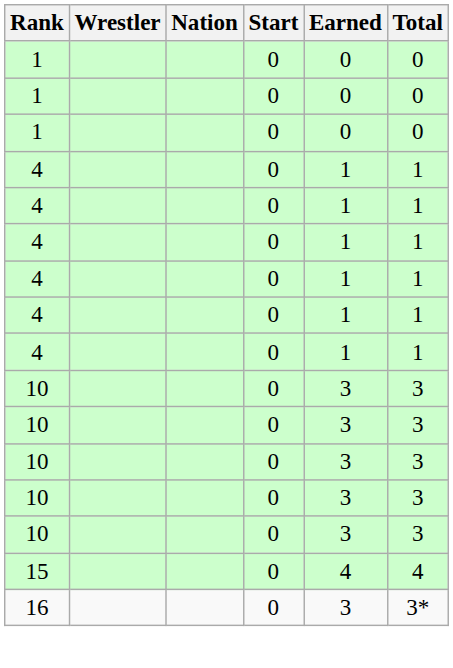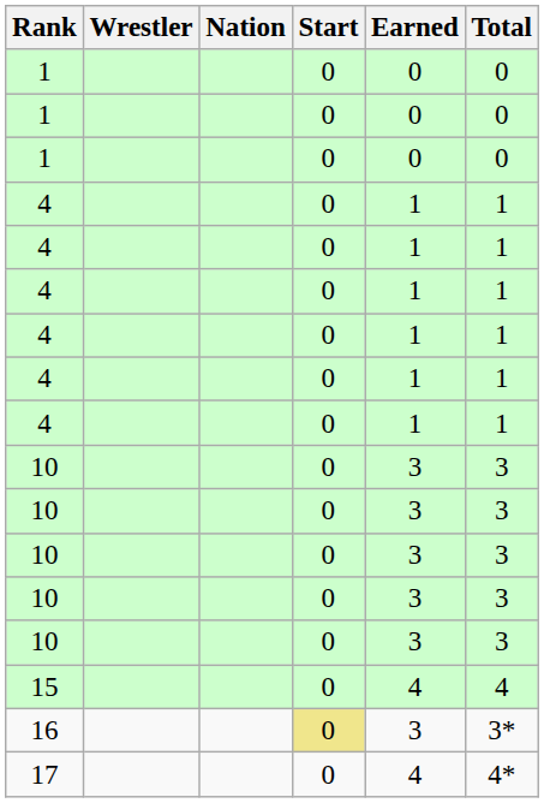 <table class="wikitable sortable" style="text-align:center;">
 <tr>
 <th>Rank</th>
 <th>Wrestler</th>
 <th>Nation</th>
 <th>Start</th>
 <th>Earned</th>
 <th>Total</th>
 </tr>
 <tr style="background:#cfc;">
 <td>1</td>
 <td align=left></td>
 <td align=left></td>
 <td>0</td>
 <td>0</td>
 <td>0</td>
 </tr>
 <tr style="background:#cfc;">
 <td>1</td>
 <td align=left></td>
 <td align=left></td>
 <td>0</td>
 <td>0</td>
 <td>0</td>
 </tr>
 <tr style="background:#cfc;">
 <td>1</td>
 <td align=left></td>
 <td align=left></td>
 <td>0</td>
 <td>0</td>
 <td>0</td>
 </tr>
 <tr style="background:#cfc;">
 <td>4</td>
 <td align=left></td>
 <td align=left></td>
 <td>0</td>
 <td>1</td>
 <td>1</td>
 </tr>
 <tr style="background:#cfc;">
 <td>4</td>
 <td align=left></td>
 <td align=left></td>
 <td>0</td>
 <td>1</td>
 <td>1</td>
 </tr>
 <tr style="background:#cfc;">
 <td>4</td>
 <td align=left></td>
 <td align=left></td>
 <td>0</td>
 <td>1</td>
 <td>1</td>
 </tr>
 <tr style="background:#cfc;">
 <td>4</td>
 <td align=left></td>
 <td align=left></td>
 <td>0</td>
 <td>1</td>
 <td>1</td>
 </tr>
 <tr style="background:#cfc;">
 <td>4</td>
 <td align=left></td>
 <td align=left></td>
 <td>0</td>
 <td>1</td>
 <td>1</td>
 </tr>
 <tr style="background:#cfc;">
 <td>4</td>
 <td align=left></td>
 <td align=left></td>
 <td>0</td>
 <td>1</td>
 <td>1</td>
 </tr>
 <tr style="background:#cfc;">
 <td>10</td>
 <td align=left></td>
 <td align=left></td>
 <td>0</td>
 <td>3</td>
 <td>3</td>
 </tr>
 <tr style="background:#cfc;">
 <td>10</td>
 <td align=left></td>
 <td align=left></td>
 <td>0</td>
 <td>3</td>
 <td>3</td>
 </tr>
 <tr style="background:#cfc;">
 <td>10</td>
 <td align=left></td>
 <td align=left></td>
 <td>0</td>
 <td>3</td>
 <td>3</td>
 </tr>
 <tr style="background:#cfc;">
 <td>10</td>
 <td align=left></td>
 <td align=left></td>
 <td>0</td>
 <td>3</td>
 <td>3</td>
 </tr>
 <tr style="background:#cfc;">
 <td>10</td>
 <td align=left></td>
 <td align=left></td>
 <td>0</td>
 <td>3</td>
 <td>3</td>
 </tr>
 <tr style="background:#cfc;">
 <td>15</td>
 <td align=left></td>
 <td align=left></td>
 <td>0</td>
 <td>4</td>
 <td>4</td>
 </tr>
 <tr>
 <td>16</td>
 <td align=left></td>
 <td align=left></td>
-<td>0</td>
+<td style="background: khaki;">0</td>
 <td>3</td>
 <td>3*</td>
 </tr>
+<tr>
+<td>17</td>
+<td align=left></td>
+<td align=left></td>
+<td>0</td>
+<td>4</td>
+<td>4*</td>
+</tr>
 </table>
